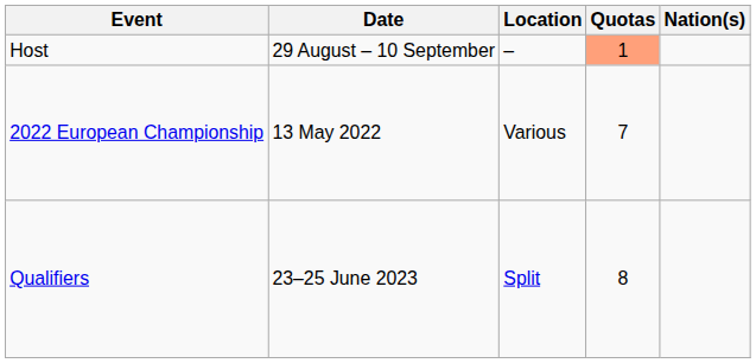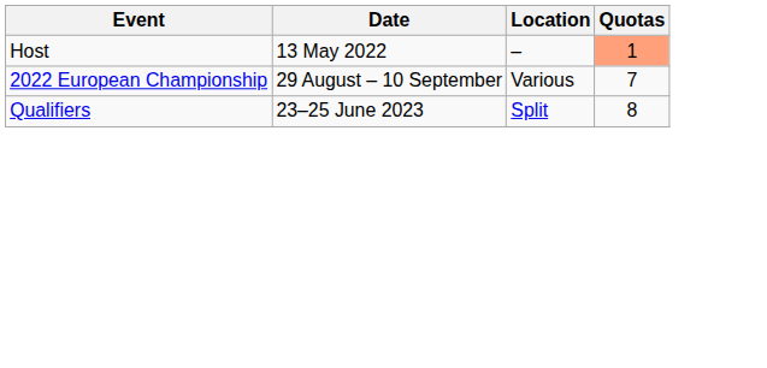 <table class="wikitable">
 <tr>
 <th>Event</th>
 <th>Date</th>
 <th>Location</th>
 <th>Quotas</th>
-<th>Nation(s)</th>
 </tr>
 <tr>
 <td>Host</td>
-<td>29 August – 10 September</td>
+<td>13 May 2022</td>
 <td>–</td>
 <td align="center" style="background: lightsalmon;">1</td>
-<td></td>
 </tr>
 <tr>
 <td><a href='#'>2022 European Championship</a></td>
-<td>13 May 2022</td>
+<td>29 August – 10 September</td>
 <td>Various</td>
 <td align="center">7</td>
-<td><br><br><br><br><br><br></td>
 </tr>
 <tr>
 <td><a href='#'>Qualifiers</a></td>
 <td>23–25 June 2023</td>
 <td> <a href='#'>Split</a></td>
 <td align="center">8</td>
-<td><br><br><br><br><br><br><br></td>
 </tr>
 </table>
